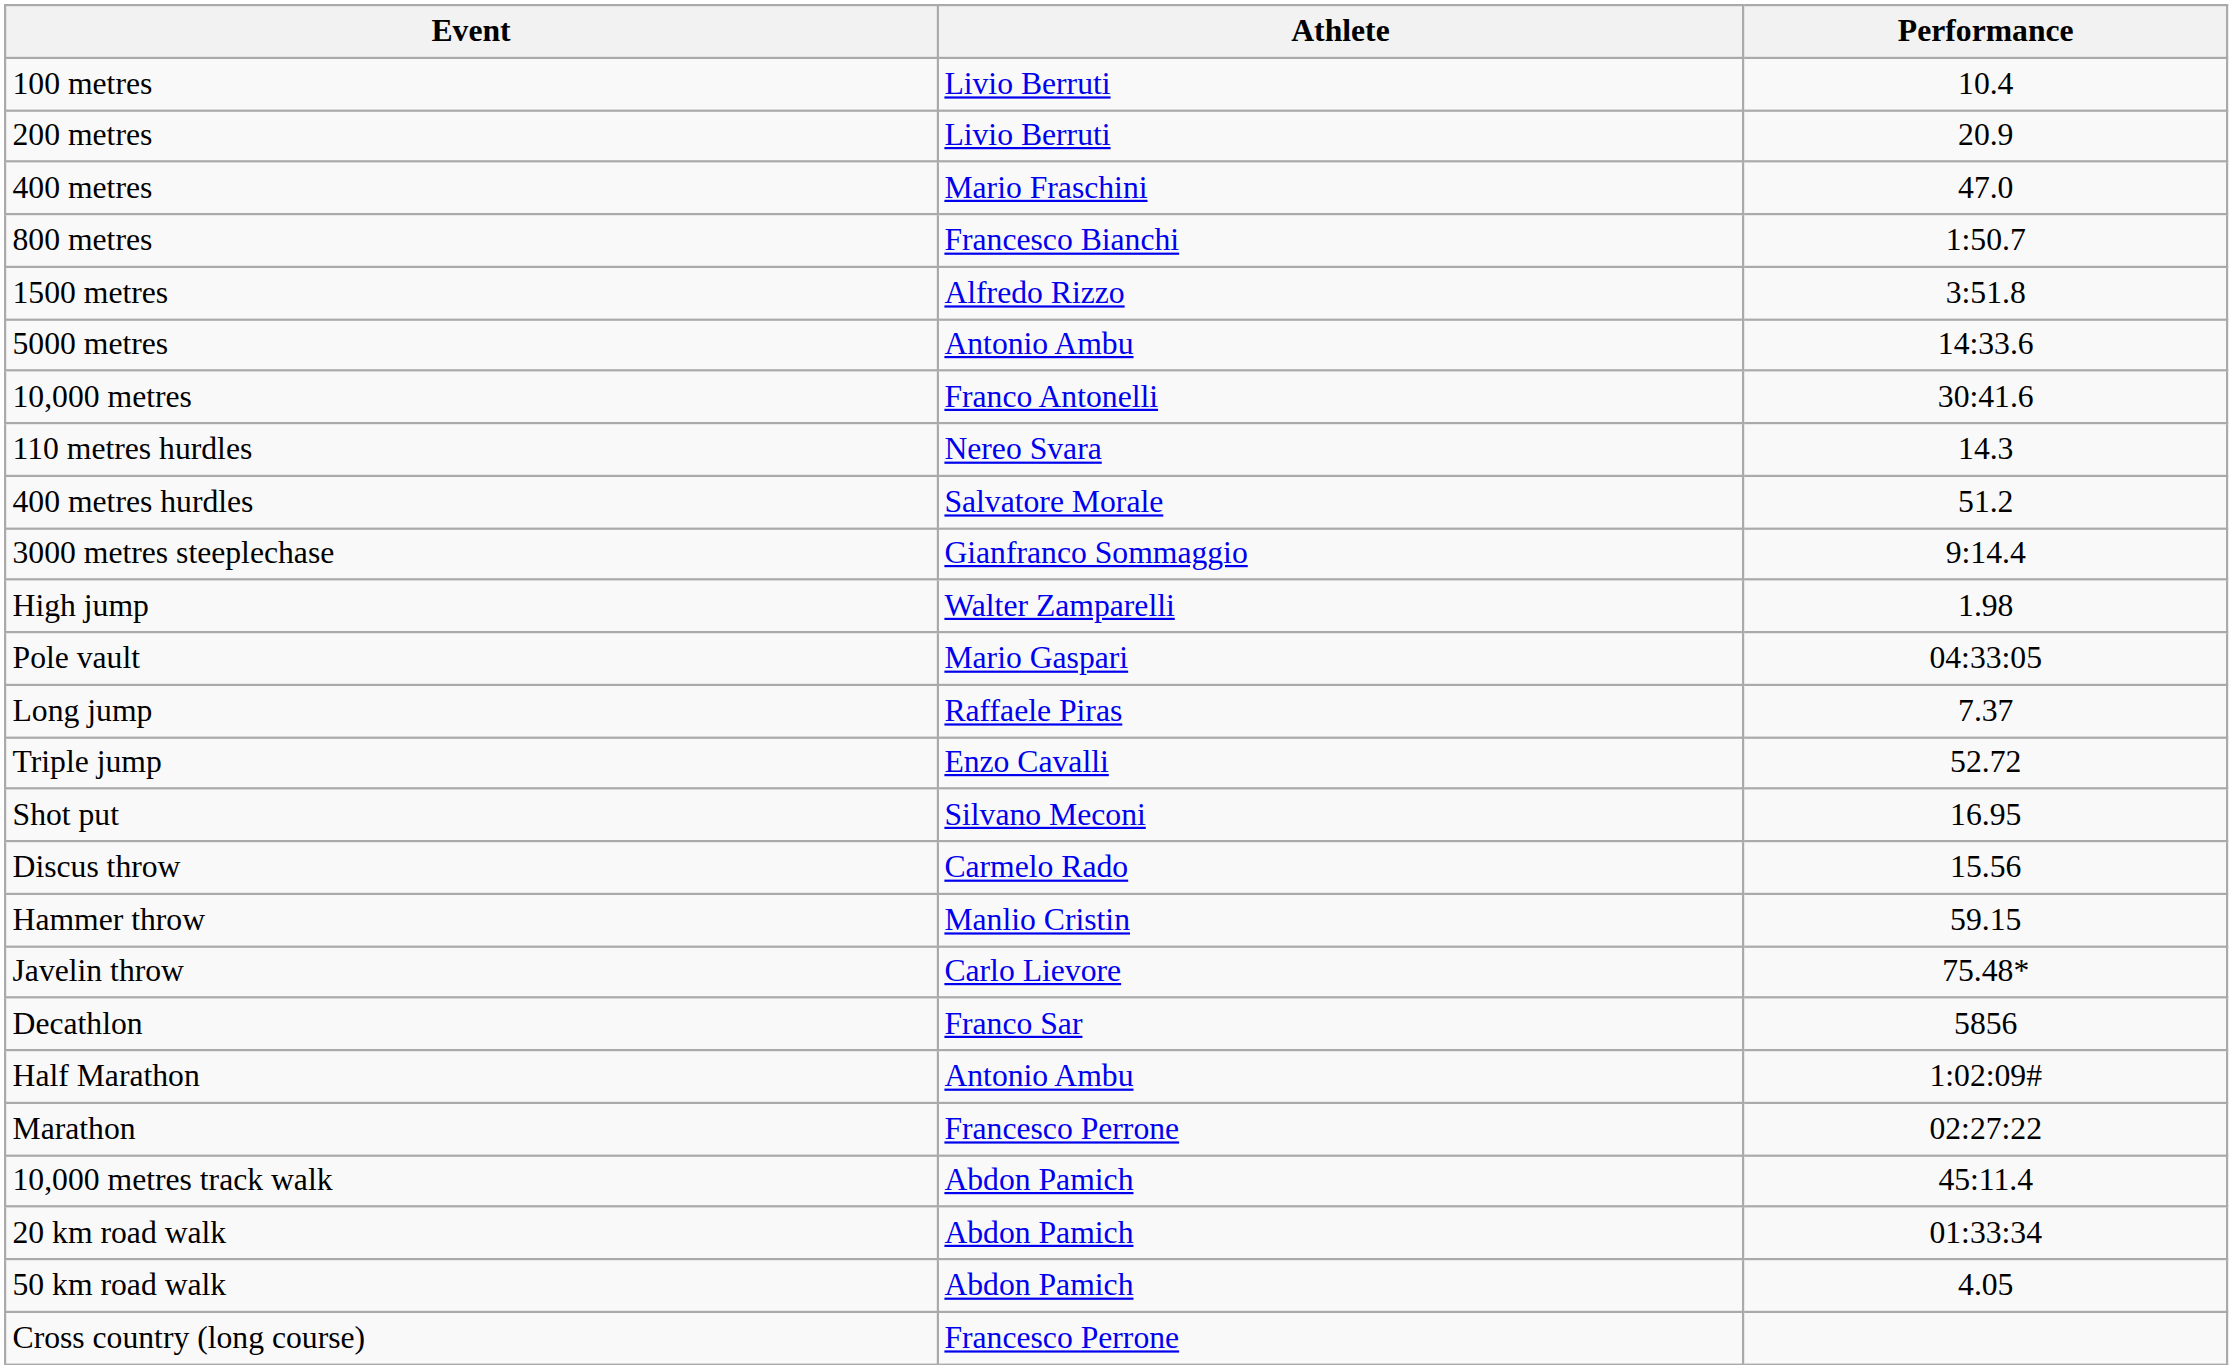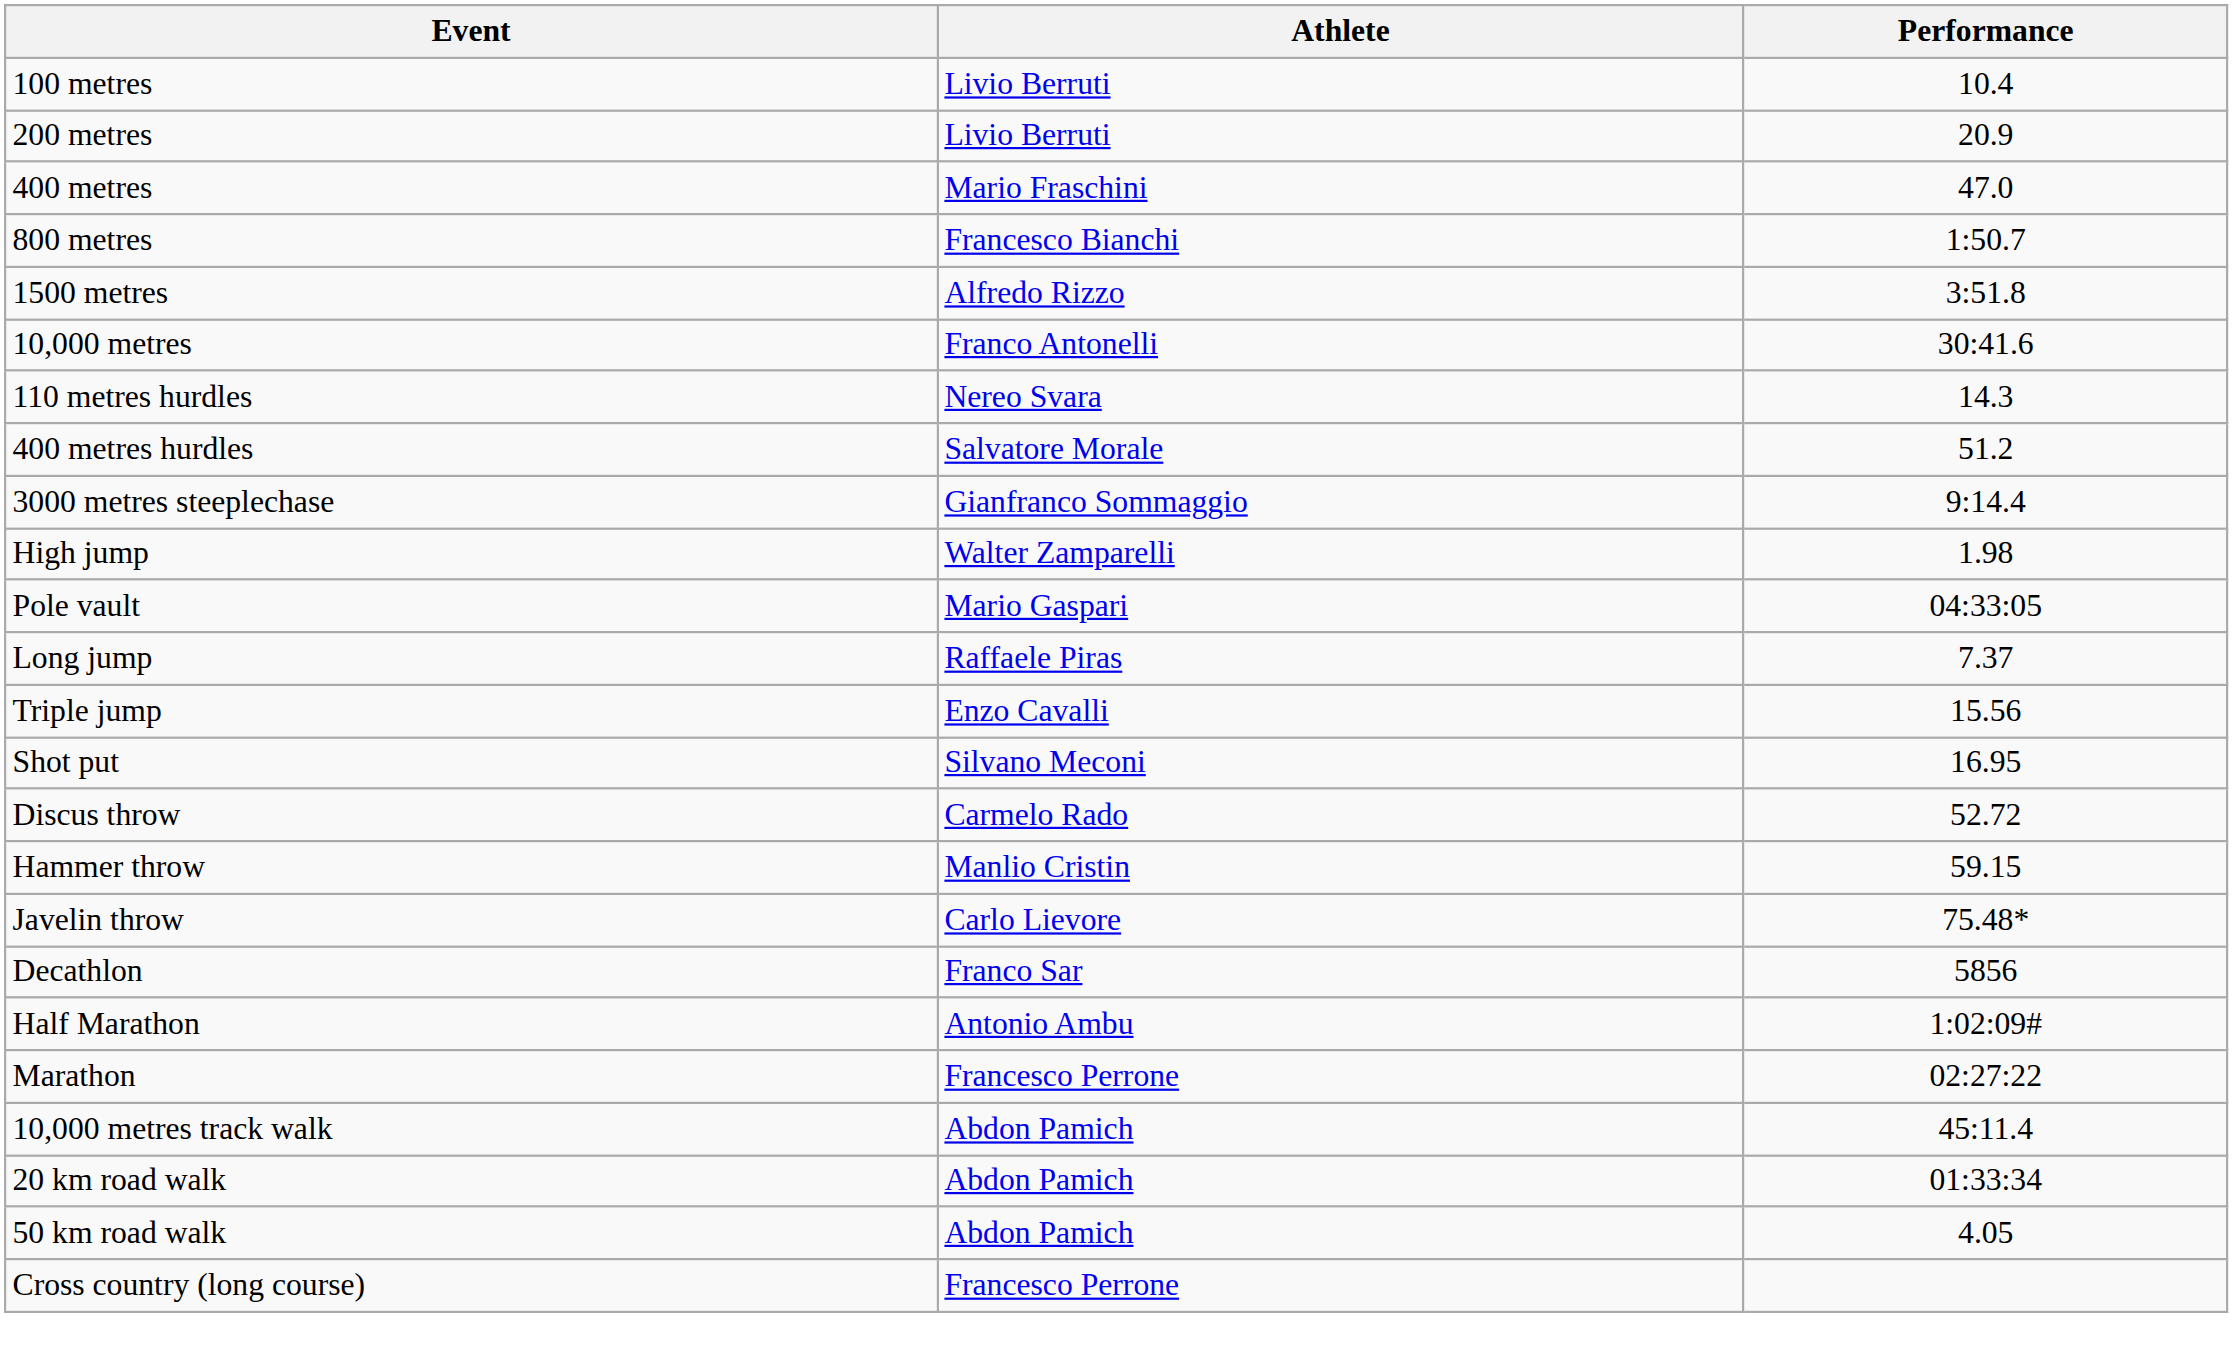 <table class="wikitable" width=80% style="font-size:90%; text-align:left;">
 <tr>
 <th>Event</th>
 <th>Athlete</th>
 <th>Performance</th>
 </tr>
 <tr>
 <td>100 metres</td>
 <td><a href='#'>Livio Berruti</a></td>
 <td align=center>10.4</td>
 </tr>
 <tr>
 <td>200 metres</td>
 <td><a href='#'>Livio Berruti</a></td>
 <td align=center>20.9</td>
 </tr>
 <tr>
 <td>400 metres</td>
 <td><a href='#'>Mario Fraschini</a></td>
 <td align=center>47.0</td>
 </tr>
 <tr>
 <td>800 metres</td>
 <td><a href='#'>Francesco Bianchi</a></td>
 <td align=center>1:50.7</td>
 </tr>
 <tr>
 <td>1500 metres</td>
 <td><a href='#'>Alfredo Rizzo</a></td>
 <td align=center>3:51.8</td>
-</tr>
-<tr>
-<td>5000 metres</td>
-<td><a href='#'>Antonio Ambu</a></td>
-<td align=center>14:33.6</td>
 </tr>
 <tr>
 <td>10,000 metres</td>
 <td><a href='#'>Franco Antonelli</a></td>
 <td align=center>30:41.6</td>
 </tr>
 <tr>
 <td>110 metres hurdles</td>
 <td><a href='#'>Nereo Svara</a></td>
 <td align=center>14.3</td>
 </tr>
 <tr>
 <td>400 metres hurdles</td>
 <td><a href='#'>Salvatore Morale</a></td>
 <td align=center>51.2</td>
 </tr>
 <tr>
 <td>3000 metres steeplechase</td>
 <td><a href='#'>Gianfranco Sommaggio</a></td>
 <td align=center>9:14.4</td>
 </tr>
 <tr>
 <td>High jump</td>
 <td><a href='#'>Walter Zamparelli</a></td>
 <td align=center>1.98</td>
 </tr>
 <tr>
 <td>Pole vault</td>
 <td><a href='#'>Mario Gaspari</a></td>
 <td align=center>04:33:05</td>
 </tr>
 <tr>
 <td>Long jump</td>
 <td><a href='#'>Raffaele Piras</a></td>
 <td align=center>7.37</td>
 </tr>
 <tr>
 <td>Triple jump</td>
 <td><a href='#'>Enzo Cavalli</a></td>
-<td align=center>52.72</td>
+<td align=center>15.56</td>
 </tr>
 <tr>
 <td>Shot put</td>
 <td><a href='#'>Silvano Meconi</a></td>
 <td align=center>16.95</td>
 </tr>
 <tr>
 <td>Discus throw</td>
 <td><a href='#'>Carmelo Rado</a></td>
-<td align=center>15.56</td>
+<td align=center>52.72</td>
 </tr>
 <tr>
 <td>Hammer throw</td>
 <td><a href='#'>Manlio Cristin</a></td>
 <td align=center>59.15</td>
 </tr>
 <tr>
 <td>Javelin throw</td>
 <td><a href='#'>Carlo Lievore</a></td>
 <td align=center>75.48*</td>
 </tr>
 <tr>
 <td>Decathlon</td>
 <td><a href='#'>Franco Sar</a></td>
 <td align=center>5856</td>
 </tr>
 <tr>
 <td>Half Marathon</td>
 <td><a href='#'>Antonio Ambu</a></td>
 <td align=center>1:02:09#</td>
 </tr>
 <tr>
 <td>Marathon</td>
 <td><a href='#'>Francesco Perrone</a></td>
 <td align=center>02:27:22</td>
 </tr>
 <tr>
 <td>10,000 metres track walk</td>
 <td><a href='#'>Abdon Pamich</a></td>
 <td align=center>45:11.4</td>
 </tr>
 <tr>
 <td>20 km road walk</td>
 <td><a href='#'>Abdon Pamich</a></td>
 <td align=center>01:33:34</td>
 </tr>
 <tr>
 <td>50 km road walk</td>
 <td><a href='#'>Abdon Pamich</a></td>
 <td align=center>4.05</td>
 </tr>
 <tr>
 <td>Cross country (long course)</td>
 <td><a href='#'>Francesco Perrone</a></td>
 <td align=center></td>
 </tr>
 </table>
